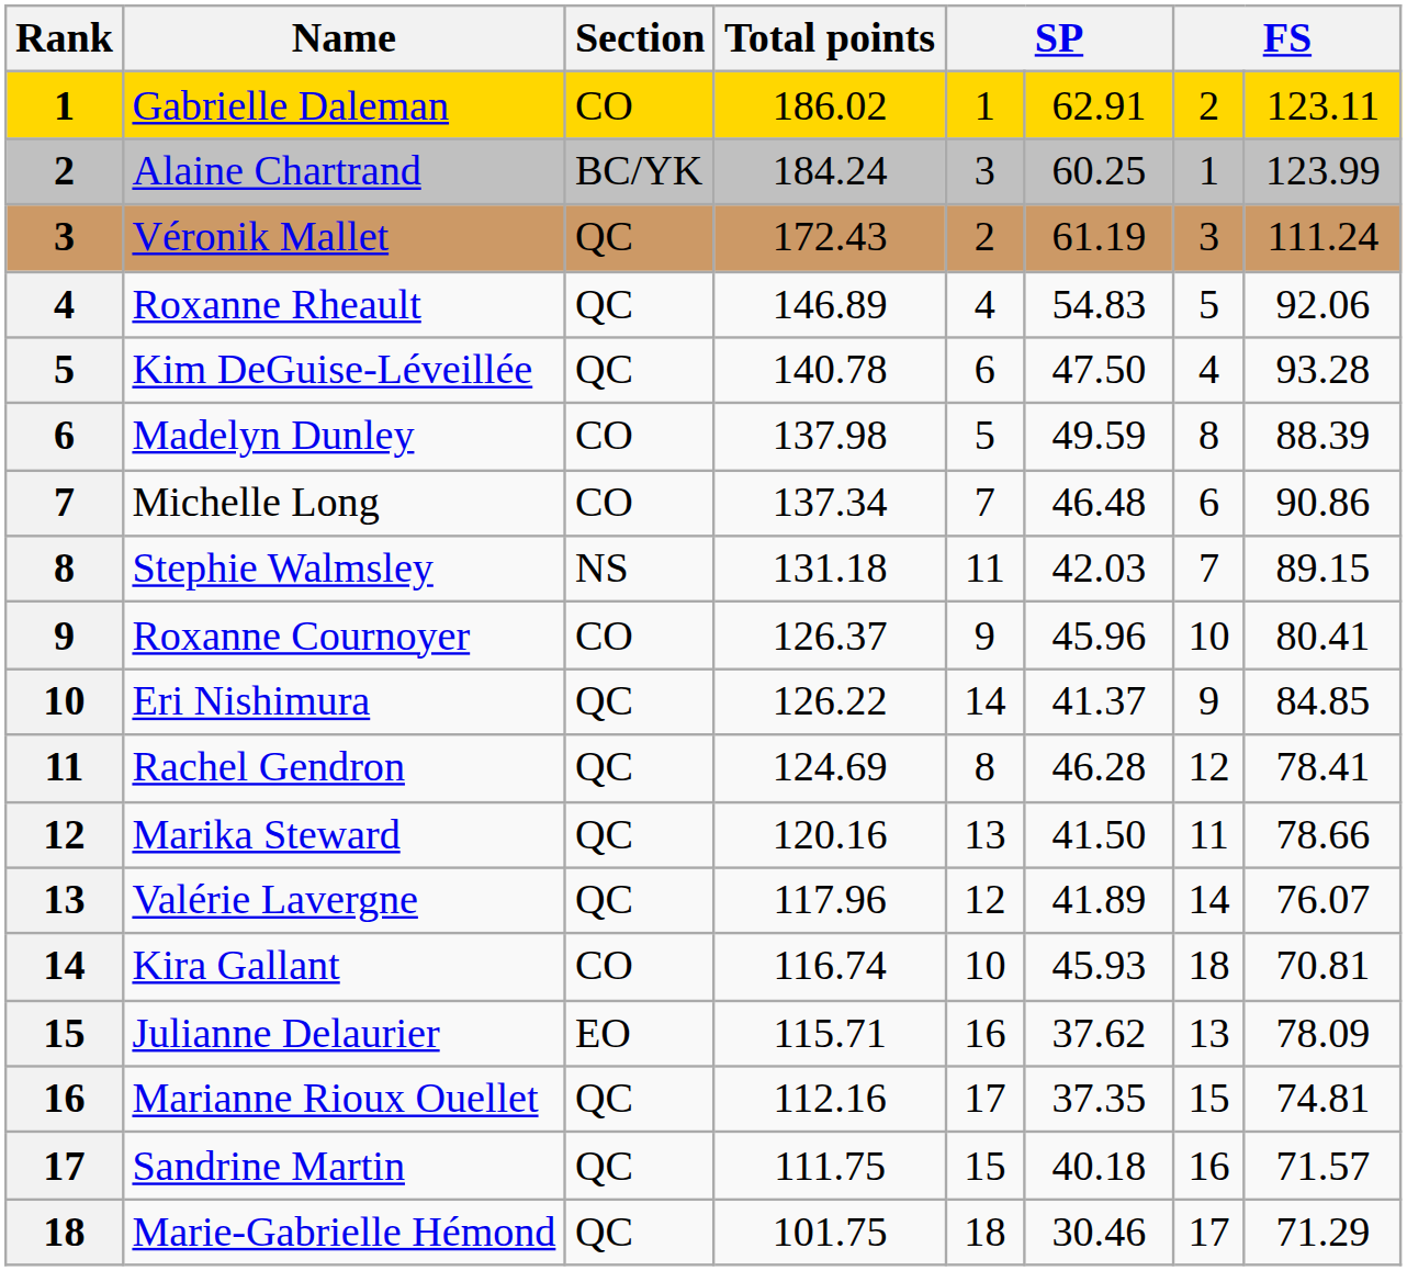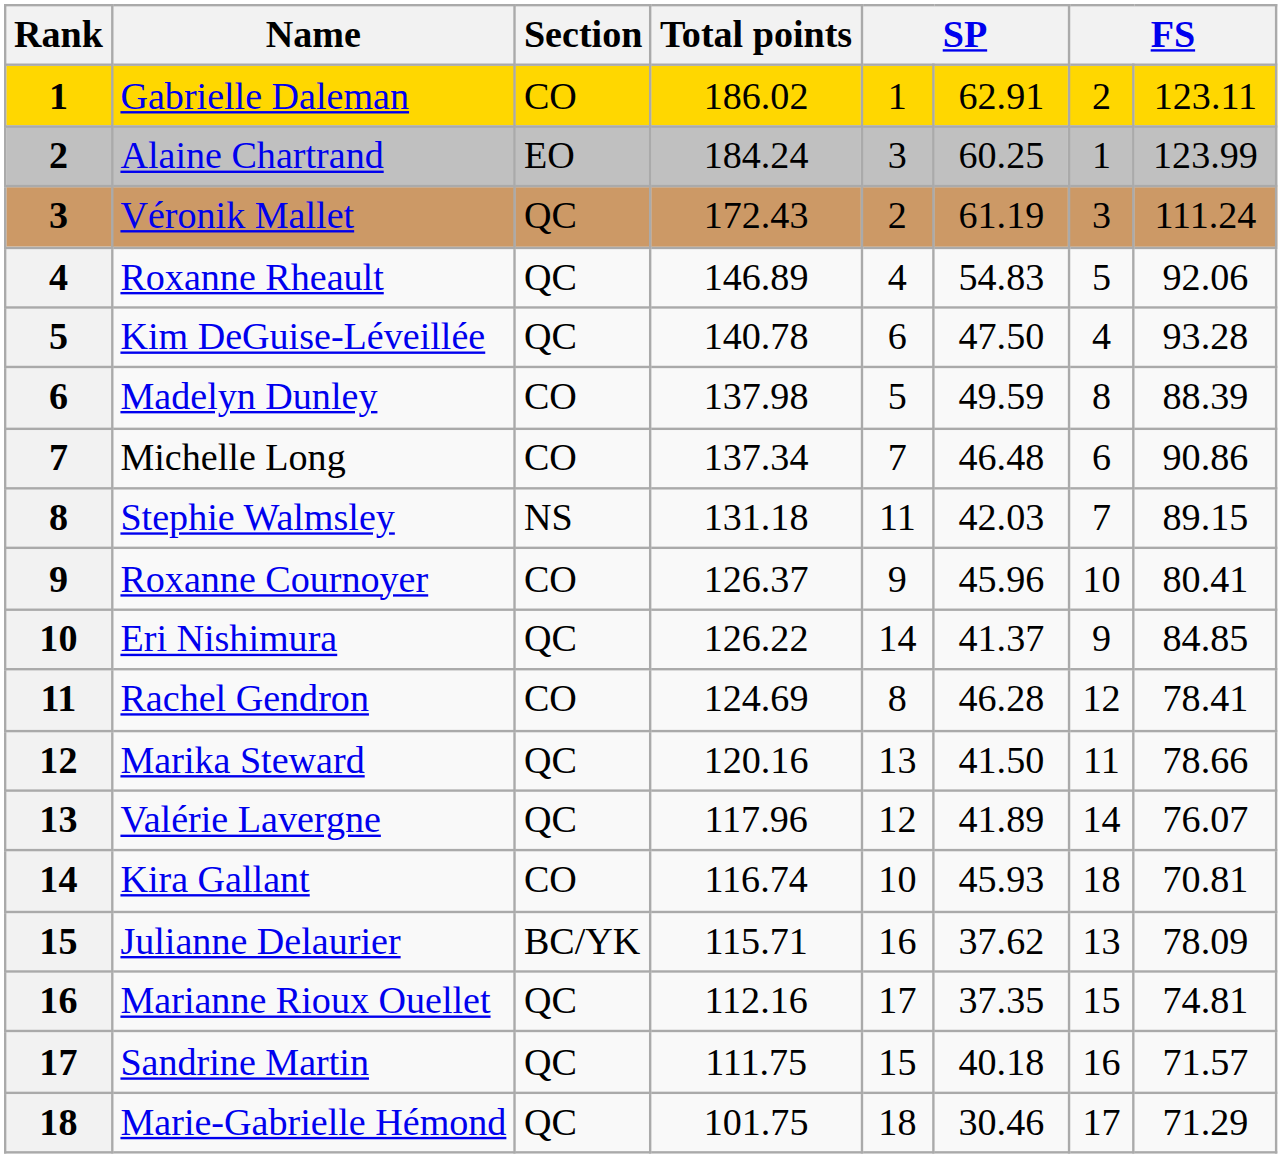 <table class="wikitable sortable">
 <tr>
 <th>Rank</th>
 <th>Name</th>
 <th>Section</th>
 <th>Total points</th>
 <th colspan="2" width="80px"><a href='#'>SP</a></th>
 <th colspan="2" width="80px"><a href='#'>FS</a></th>
 </tr>
 <tr bgcolor="gold">
 <td align="center"><strong>1</strong></td>
 <td><a href='#'>Gabrielle Daleman</a></td>
 <td>CO</td>
 <td align="center">186.02</td>
 <td align="center">1</td>
 <td align="center">62.91</td>
 <td align="center">2</td>
 <td align="center">123.11</td>
 </tr>
 <tr bgcolor="silver">
 <td align="center"><strong>2</strong></td>
 <td><a href='#'>Alaine Chartrand</a></td>
-<td>BC/YK</td>
+<td>EO</td>
 <td align="center">184.24</td>
 <td align="center">3</td>
 <td align="center">60.25</td>
 <td align="center">1</td>
 <td align="center">123.99</td>
 </tr>
 <tr bgcolor="cc9966">
 <td align="center"><strong>3</strong></td>
 <td><a href='#'>Véronik Mallet</a></td>
 <td>QC</td>
 <td align="center">172.43</td>
 <td align="center">2</td>
 <td align="center">61.19</td>
 <td align="center">3</td>
 <td align="center">111.24</td>
 </tr>
 <tr>
 <th>4</th>
 <td><a href='#'>Roxanne Rheault</a></td>
 <td>QC</td>
 <td align="center">146.89</td>
 <td align="center">4</td>
 <td align="center">54.83</td>
 <td align="center">5</td>
 <td align="center">92.06</td>
 </tr>
 <tr>
 <th>5</th>
 <td><a href='#'>Kim DeGuise-Léveillée</a></td>
 <td>QC</td>
 <td align="center">140.78</td>
 <td align="center">6</td>
 <td align="center">47.50</td>
 <td align="center">4</td>
 <td align="center">93.28</td>
 </tr>
 <tr>
 <th>6</th>
 <td><a href='#'>Madelyn Dunley</a></td>
 <td>CO</td>
 <td align="center">137.98</td>
 <td align="center">5</td>
 <td align="center">49.59</td>
 <td align="center">8</td>
 <td align="center">88.39</td>
 </tr>
 <tr>
 <th>7</th>
 <td>Michelle Long</td>
 <td>CO</td>
 <td align="center">137.34</td>
 <td align="center">7</td>
 <td align="center">46.48</td>
 <td align="center">6</td>
 <td align="center">90.86</td>
 </tr>
 <tr>
 <th>8</th>
 <td><a href='#'>Stephie Walmsley</a></td>
 <td>NS</td>
 <td align="center">131.18</td>
 <td align="center">11</td>
 <td align="center">42.03</td>
 <td align="center">7</td>
 <td align="center">89.15</td>
 </tr>
 <tr>
 <th>9</th>
 <td><a href='#'>Roxanne Cournoyer</a></td>
 <td>CO</td>
 <td align="center">126.37</td>
 <td align="center">9</td>
 <td align="center">45.96</td>
 <td align="center">10</td>
 <td align="center">80.41</td>
 </tr>
 <tr>
 <th>10</th>
 <td><a href='#'>Eri Nishimura</a></td>
 <td>QC</td>
 <td align="center">126.22</td>
 <td align="center">14</td>
 <td align="center">41.37</td>
 <td align="center">9</td>
 <td align="center">84.85</td>
 </tr>
 <tr>
 <th>11</th>
 <td><a href='#'>Rachel Gendron</a></td>
-<td>QC</td>
+<td>CO</td>
 <td align="center">124.69</td>
 <td align="center">8</td>
 <td align="center">46.28</td>
 <td align="center">12</td>
 <td align="center">78.41</td>
 </tr>
 <tr>
 <th>12</th>
 <td><a href='#'>Marika Steward</a></td>
 <td>QC</td>
 <td align="center">120.16</td>
 <td align="center">13</td>
 <td align="center">41.50</td>
 <td align="center">11</td>
 <td align="center">78.66</td>
 </tr>
 <tr>
 <th>13</th>
 <td><a href='#'>Valérie Lavergne</a></td>
 <td>QC</td>
 <td align="center">117.96</td>
 <td align="center">12</td>
 <td align="center">41.89</td>
 <td align="center">14</td>
 <td align="center">76.07</td>
 </tr>
 <tr>
 <th>14</th>
 <td><a href='#'>Kira Gallant</a></td>
 <td>CO</td>
 <td align="center">116.74</td>
 <td align="center">10</td>
 <td align="center">45.93</td>
 <td align="center">18</td>
 <td align="center">70.81</td>
 </tr>
 <tr>
 <th>15</th>
 <td><a href='#'>Julianne Delaurier</a></td>
-<td>EO</td>
+<td>BC/YK</td>
 <td align="center">115.71</td>
 <td align="center">16</td>
 <td align="center">37.62</td>
 <td align="center">13</td>
 <td align="center">78.09</td>
 </tr>
 <tr>
 <th>16</th>
 <td><a href='#'>Marianne Rioux Ouellet</a></td>
 <td>QC</td>
 <td align="center">112.16</td>
 <td align="center">17</td>
 <td align="center">37.35</td>
 <td align="center">15</td>
 <td align="center">74.81</td>
 </tr>
 <tr>
 <th>17</th>
 <td><a href='#'>Sandrine Martin</a></td>
 <td>QC</td>
 <td align="center">111.75</td>
 <td align="center">15</td>
 <td align="center">40.18</td>
 <td align="center">16</td>
 <td align="center">71.57</td>
 </tr>
 <tr>
 <th>18</th>
 <td><a href='#'>Marie-Gabrielle Hémond</a></td>
 <td>QC</td>
 <td align="center">101.75</td>
 <td align="center">18</td>
 <td align="center">30.46</td>
 <td align="center">17</td>
 <td align="center">71.29</td>
 </tr>
 </table>
